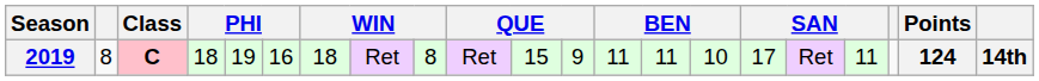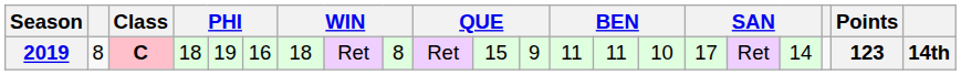 <table class="wikitable" style="font-size: 85%; text-align: center">
 <tr>
 <th>Season</th>
 <th valign="middle"></th>
 <th valign="middle">Class</th>
 <th width="63" colspan="3"><a href='#'>PHI</a><br></th>
 <th width="84" colspan="3"><a href='#'>WIN</a><br></th>
 <th width="84" colspan="3"><a href='#'>QUE</a><br></th>
 <th width="84" colspan="3"><a href='#'>BEN</a><br></th>
 <th width="84" colspan="3"><a href='#'>SAN</a><br></th>
 <th valign="middle"></th>
 <th valign="middle">Points</th>
 <th valign="middle"></th>
 </tr>
 <tr>
 <th><a href='#'>2019</a></th>
 <td>8</td>
 <td style="background: pink;"><strong><span>C</span></strong></td>
 <td style="background:#dfffdf;">18</td>
 <td style="background:#dfffdf;">19</td>
 <td style="background:#dfffdf;">16</td>
 <td style="background:#dfffdf;">18</td>
 <td style="background:#efcfff;">Ret</td>
 <td style="background:#dfffdf;">8</td>
 <td style="background:#efcfff;">Ret</td>
 <td style="background:#dfffdf;">15</td>
 <td style="background:#dfffdf;">9</td>
 <td style="background:#dfffdf;">11</td>
 <td style="background:#dfffdf;">11</td>
 <td style="background:#dfffdf;">10</td>
 <td style="background:#dfffdf;">17</td>
 <td style="background:#efcfff;">Ret</td>
-<td style="background:#dfffdf;">11</td>
+<td style="background:#dfffdf;">14</td>
 <td></td>
-<th>124</th>
+<th>123</th>
 <th>14th</th>
 </tr>
 </table>
